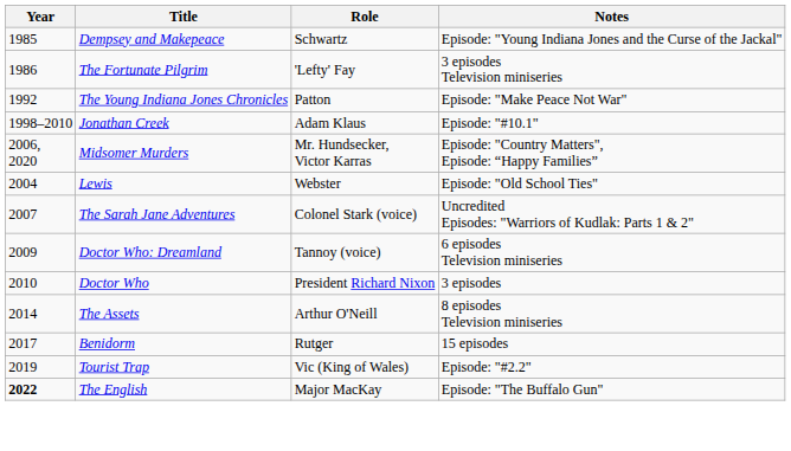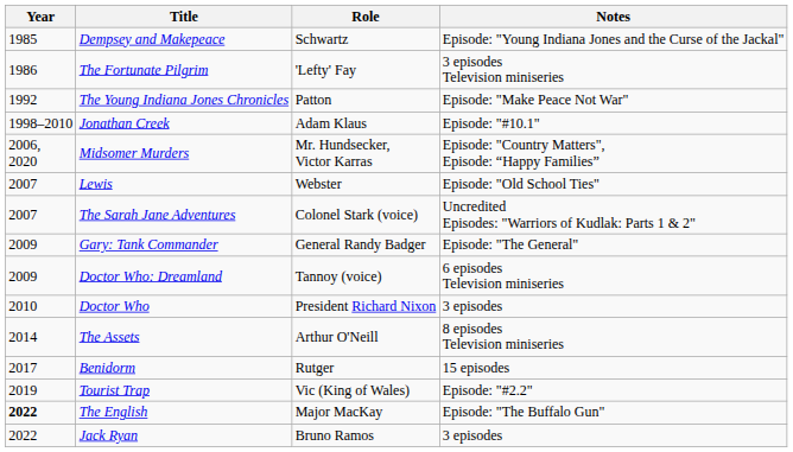 <table class="wikitable sortable">
 <tr>
 <th>Year</th>
 <th>Title</th>
 <th>Role</th>
 <th>Notes</th>
 </tr>
 <tr>
 <td>1985</td>
 <td><em><a href='#'>Dempsey and Makepeace</a></em></td>
 <td>Schwartz</td>
 <td>Episode: "Young Indiana Jones and the Curse of the Jackal"</td>
 </tr>
 <tr>
 <td>1986</td>
 <td><em><a href='#'>The Fortunate Pilgrim</a></em></td>
 <td>'Lefty' Fay</td>
 <td>3 episodes<br>Television miniseries</td>
 </tr>
 <tr>
 <td>1992</td>
 <td><em><a href='#'>The Young Indiana Jones Chronicles</a></em></td>
 <td>Patton</td>
 <td>Episode: "Make Peace Not War"</td>
 </tr>
 <tr>
 <td>1998–2010</td>
 <td><em><a href='#'>Jonathan Creek</a></em></td>
 <td>Adam Klaus</td>
 <td>Episode: "#10.1"</td>
 </tr>
 <tr>
 <td>2006,<br>2020</td>
 <td><em><a href='#'>Midsomer Murders</a></em></td>
 <td>Mr. Hundsecker,<br>Victor Karras</td>
 <td>Episode: "Country Matters",<br>Episode: “Happy Families”</td>
 </tr>
 <tr>
-<td>2004</td>
+<td>2007</td>
 <td><em><a href='#'>Lewis</a></em></td>
 <td>Webster</td>
 <td>Episode: "Old School Ties"</td>
 </tr>
 <tr>
 <td>2007</td>
 <td><em><a href='#'>The Sarah Jane Adventures</a></em></td>
 <td>Colonel Stark (voice)</td>
 <td>Uncredited<br>Episodes: "Warriors of Kudlak: Parts 1 & 2"</td>
+</tr>
+<tr>
+<td>2009</td>
+<td><em><a href='#'>Gary: Tank Commander</a></em></td>
+<td>General Randy Badger</td>
+<td>Episode: "The General"</td>
 </tr>
 <tr>
 <td>2009</td>
 <td><em><a href='#'>Doctor Who: Dreamland</a></em></td>
 <td>Tannoy (voice)</td>
 <td>6 episodes<br>Television miniseries</td>
 </tr>
 <tr>
 <td>2010</td>
 <td><em><a href='#'>Doctor Who</a></em></td>
 <td>President <a href='#'>Richard Nixon</a></td>
 <td>3 episodes</td>
 </tr>
 <tr>
 <td>2014</td>
 <td><em><a href='#'>The Assets</a></em></td>
 <td>Arthur O'Neill</td>
 <td>8 episodes<br>Television miniseries</td>
 </tr>
 <tr>
 <td>2017</td>
 <td><em><a href='#'>Benidorm</a></em></td>
 <td>Rutger</td>
 <td>15 episodes</td>
 </tr>
 <tr>
 <td>2019</td>
 <td><em><a href='#'>Tourist Trap</a></em></td>
 <td>Vic (King of Wales)</td>
 <td>Episode: "#2.2"</td>
 </tr>
 <tr>
 <td><strong>2022</strong></td>
 <td><em><a href='#'>The English</a></em></td>
 <td>Major MacKay</td>
 <td>Episode: "The Buffalo Gun"</td>
 </tr>
+<tr>
+<td>2022</td>
+<td><em><a href='#'>Jack Ryan</a></em></td>
+<td>Bruno Ramos</td>
+<td>3 episodes</td>
+</tr>
 </table>
